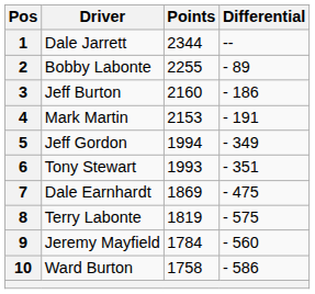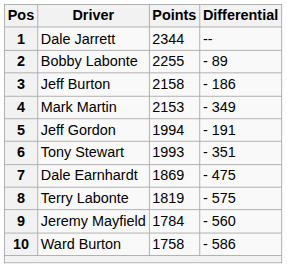 <table class="wikitable">
 <tr>
 <th>Pos</th>
 <th>Driver</th>
 <th>Points</th>
 <th>Differential</th>
 </tr>
 <tr>
 <th>1</th>
 <td>Dale Jarrett</td>
 <td>2344</td>
 <td>--</td>
 </tr>
 <tr>
 <th>2</th>
 <td>Bobby Labonte</td>
 <td>2255</td>
 <td>- 89</td>
 </tr>
 <tr>
 <th>3</th>
 <td>Jeff Burton</td>
-<td>2160</td>
+<td>2158</td>
 <td>- 186</td>
 </tr>
 <tr>
 <th>4</th>
 <td>Mark Martin</td>
 <td>2153</td>
-<td>- 191</td>
+<td>- 349</td>
 </tr>
 <tr>
 <th>5</th>
 <td>Jeff Gordon</td>
 <td>1994</td>
-<td>- 349</td>
+<td>- 191</td>
 </tr>
 <tr>
 <th>6</th>
 <td>Tony Stewart</td>
 <td>1993</td>
 <td>- 351</td>
 </tr>
 <tr>
 <th>7</th>
 <td>Dale Earnhardt</td>
 <td>1869</td>
 <td>- 475</td>
 </tr>
 <tr>
 <th>8</th>
 <td>Terry Labonte</td>
 <td>1819</td>
 <td>- 575</td>
 </tr>
 <tr>
 <th>9</th>
 <td>Jeremy Mayfield</td>
 <td>1784</td>
 <td>- 560</td>
 </tr>
 <tr>
 <th>10</th>
 <td>Ward Burton</td>
 <td>1758</td>
 <td>- 586</td>
 </tr>
 <tr>
 <th colspan="4"></th>
 </tr>
 </table>
